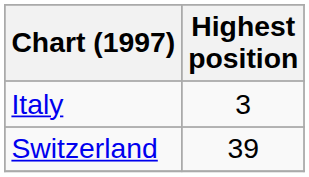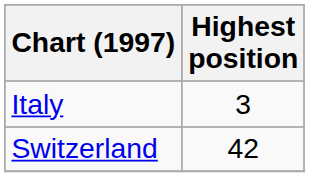 <table class = "wikitable">
 <tr>
 <th>Chart (1997)</th>
 <th>Highest<br>position</th>
 </tr>
 <tr>
 <td><a href='#'>Italy</a></td>
 <td align="center">3</td>
 </tr>
 <tr>
 <td><a href='#'>Switzerland</a></td>
-<td align="center">39</td>
+<td align="center">42</td>
 </tr>
 <tr>
 </tr>
 </table>
